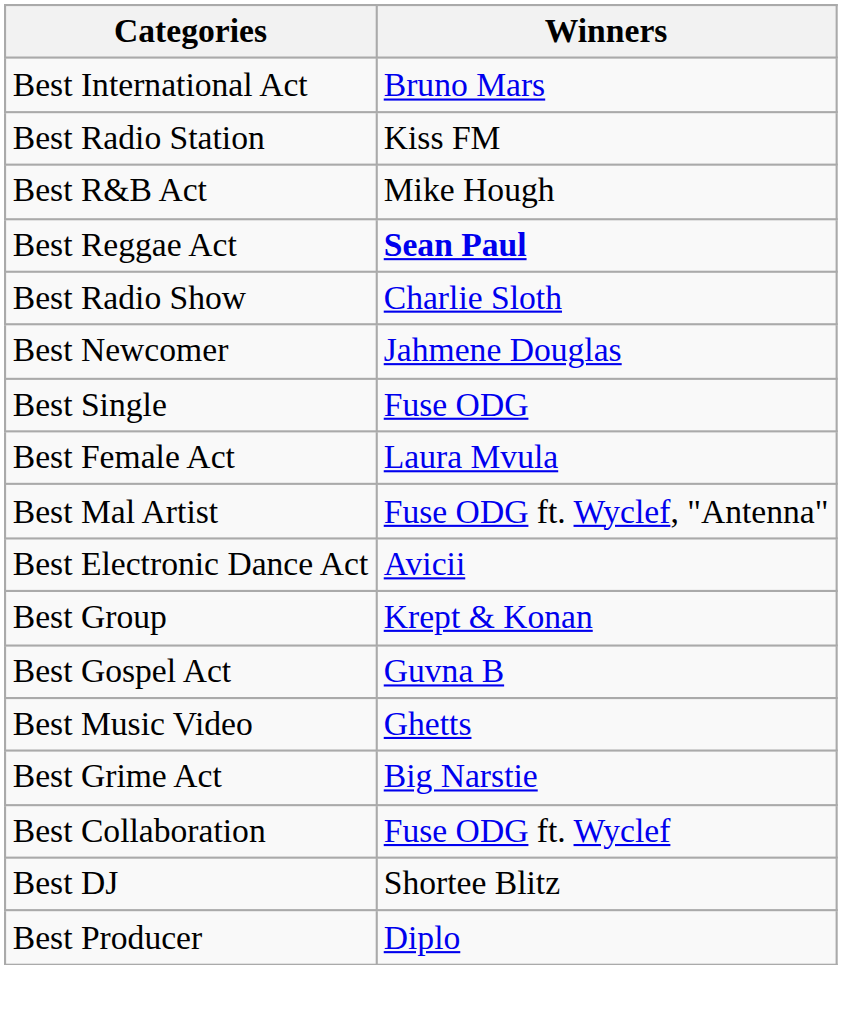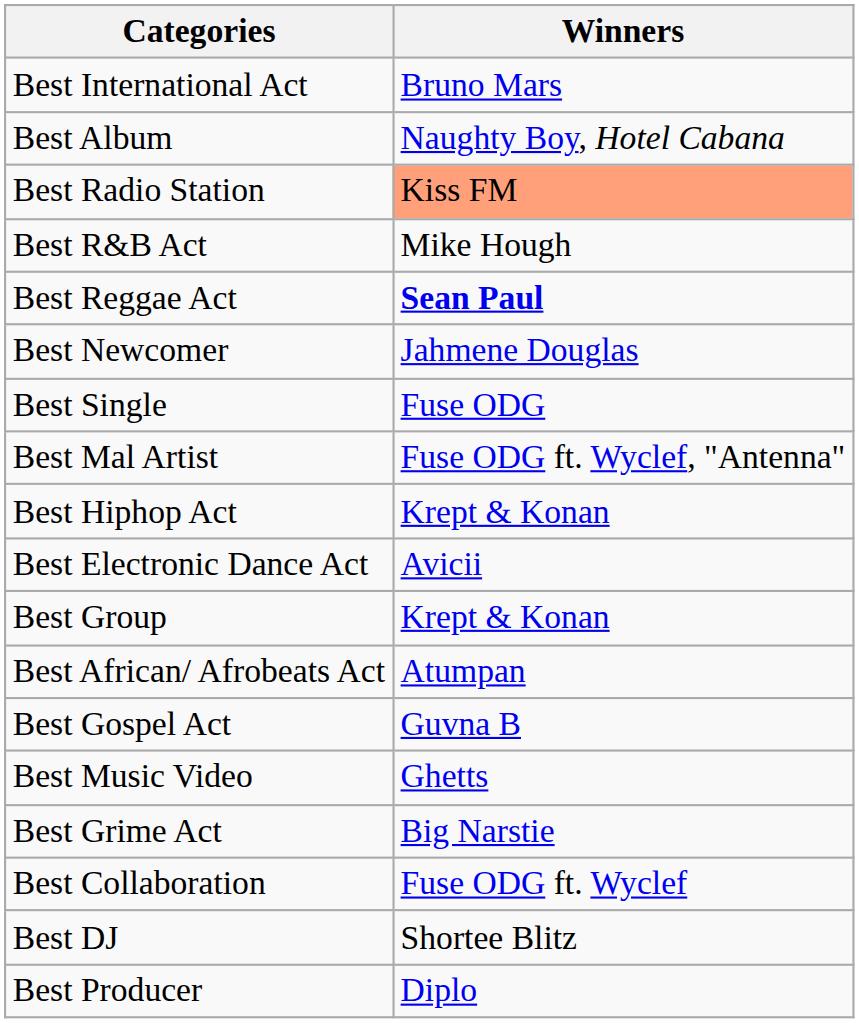 <table class="wikitable">
 <tr>
 <th>Categories</th>
 <th>Winners</th>
 </tr>
 <tr>
 <td>Best International Act</td>
 <td><a href='#'>Bruno Mars</a></td>
 </tr>
 <tr>
+<td>Best Album</td>
+<td><a href='#'>Naughty Boy</a>, <em>Hotel Cabana</em></td>
+</tr>
+<tr>
 <td>Best Radio Station</td>
-<td>Kiss FM</td>
+<td style="background: lightsalmon;">Kiss FM</td>
 </tr>
 <tr>
 <td>Best R&B Act</td>
 <td>Mike Hough</td>
 </tr>
 <tr>
 <td>Best Reggae Act</td>
 <td><strong><a href='#'>Sean Paul</a></strong></td>
 </tr>
 <tr>
-<td>Best Radio Show</td>
-<td><a href='#'>Charlie Sloth</a></td>
-</tr>
-<tr>
 <td>Best Newcomer</td>
 <td><a href='#'>Jahmene Douglas</a></td>
 </tr>
 <tr>
 <td>Best Single</td>
 <td><a href='#'>Fuse ODG</a></td>
 </tr>
 <tr>
-<td>Best Female Act</td>
-<td><a href='#'>Laura Mvula</a></td>
+<td>Best Mal Artist</td>
+<td><a href='#'>Fuse ODG</a> ft. <a href='#'>Wyclef</a>, "Antenna"</td>
 </tr>
 <tr>
-<td>Best Mal Artist</td>
-<td><a href='#'>Fuse ODG</a> ft. <a href='#'>Wyclef</a>, "Antenna"</td>
+<td>Best Hiphop Act</td>
+<td><a href='#'>Krept & Konan</a></td>
 </tr>
 <tr>
 <td>Best Electronic Dance Act</td>
 <td><a href='#'>Avicii</a></td>
 </tr>
 <tr>
 <td>Best Group</td>
 <td><a href='#'>Krept & Konan</a></td>
+</tr>
+<tr>
+<td>Best African/ Afrobeats Act</td>
+<td><a href='#'>Atumpan</a></td>
 </tr>
 <tr>
 <td>Best Gospel Act</td>
 <td><a href='#'>Guvna B</a></td>
 </tr>
 <tr>
 <td>Best Music Video</td>
 <td><a href='#'>Ghetts</a></td>
 </tr>
 <tr>
 <td>Best Grime Act</td>
 <td><a href='#'>Big Narstie</a></td>
 </tr>
 <tr>
 <td>Best Collaboration</td>
 <td><a href='#'>Fuse ODG</a> ft. <a href='#'>Wyclef</a></td>
 </tr>
 <tr>
 <td>Best DJ</td>
 <td>Shortee Blitz</td>
 </tr>
 <tr>
 <td>Best Producer</td>
 <td><a href='#'>Diplo</a></td>
 </tr>
 </table>
